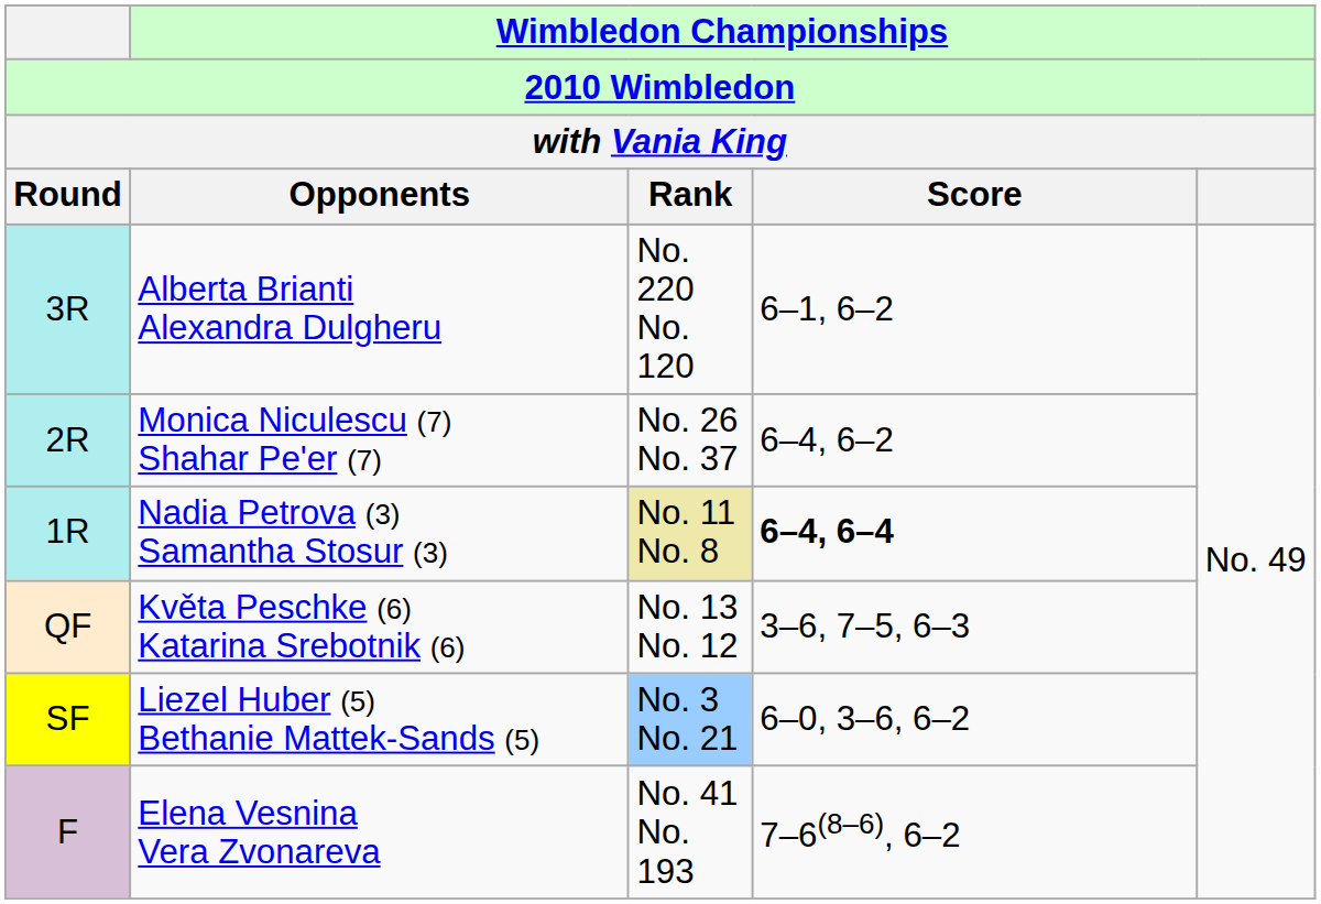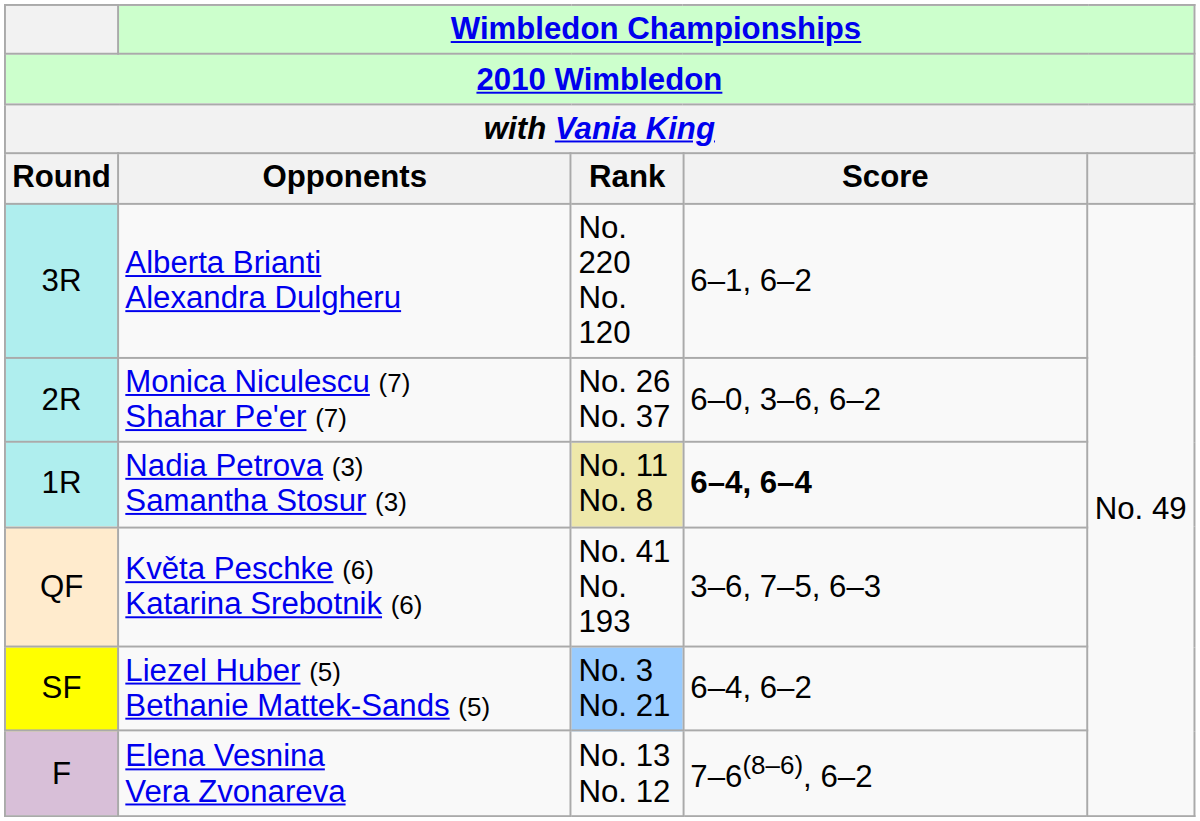 <table class="wikitable collapsible collapsed">
 <tr>
 <th></th>
 <th colspan=4 style="background:#cfc;"><a href='#'>Wimbledon Championships</a></th>
 </tr>
 <tr>
 <th colspan=5 style="background:#cfc;"><a href='#'>2010 Wimbledon</a></th>
 </tr>
 <tr>
 <th colspan=5><em>with  <a href='#'>Vania King</a></em></th>
 </tr>
 <tr>
 <th>Round</th>
 <th width=225>Opponents</th>
 <th width=50>Rank</th>
 <th width=200>Score</th>
 <th></th>
 </tr>
 <tr>
 <td style="text-align:center; background:#afeeee;">3R</td>
 <td> <a href='#'>Alberta Brianti</a><br> <a href='#'>Alexandra Dulgheru</a></td>
 <td>No. 220<br>No. 120</td>
 <td>6–1, 6–2</td>
 <td rowspan=6>No. 49</td>
 </tr>
 <tr>
 <td style="text-align:center; background:#afeeee;">2R</td>
 <td> <a href='#'>Monica Niculescu</a> <small>(7)</small><br> <a href='#'>Shahar Pe'er</a> <small>(7)</small></td>
 <td>No. 26<br>No. 37</td>
-<td>6–4, 6–2</td>
+<td>6–0, 3–6, 6–2</td>
 </tr>
 <tr>
 <td style="text-align:center; background:#afeeee;">1R</td>
 <td> <a href='#'>Nadia Petrova</a> <small>(3)</small><br> <a href='#'>Samantha Stosur</a> <small>(3)</small></td>
 <td bgcolor=EEE8AA>No. 11<br>No. 8</td>
 <td><strong>6–4, 6–4</strong></td>
 </tr>
 <tr>
 <td style="text-align:center; background:#ffebcd;">QF</td>
 <td> <a href='#'>Květa Peschke</a> <small>(6)</small><br> <a href='#'>Katarina Srebotnik</a> <small>(6)</small></td>
-<td>No. 13<br>No. 12</td>
+<td>No. 41<br>No. 193</td>
 <td>3–6, 7–5, 6–3</td>
 </tr>
 <tr>
 <td style="text-align:center; background:yellow;">SF</td>
 <td> <a href='#'>Liezel Huber</a> <small>(5)</small><br> <a href='#'>Bethanie Mattek-Sands</a> <small>(5)</small></td>
 <td bgcolor=99ccff>No. 3<br>No. 21</td>
-<td>6–0, 3–6, 6–2</td>
+<td>6–4, 6–2</td>
 </tr>
 <tr>
 <td style="text-align:center; background:thistle;">F</td>
 <td> <a href='#'>Elena Vesnina</a><br> <a href='#'>Vera Zvonareva</a></td>
-<td>No. 41<br>No. 193</td>
+<td>No. 13<br>No. 12</td>
 <td>7–6<sup>(8–6)</sup>, 6–2</td>
 </tr>
 </table>
